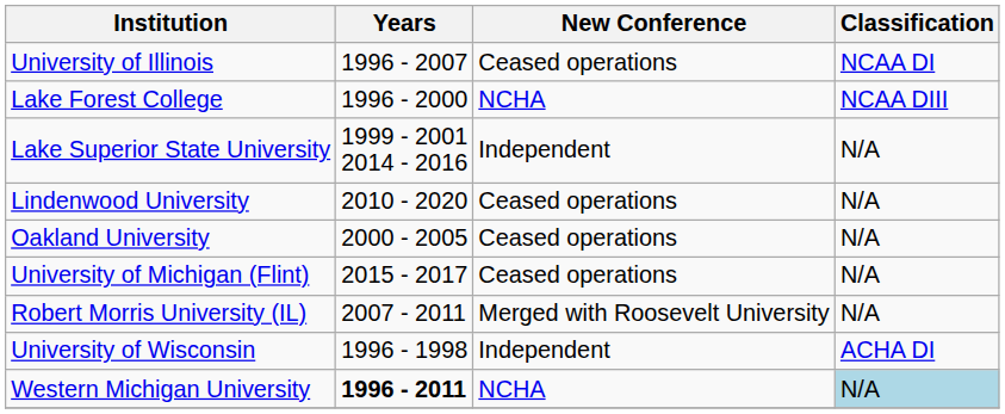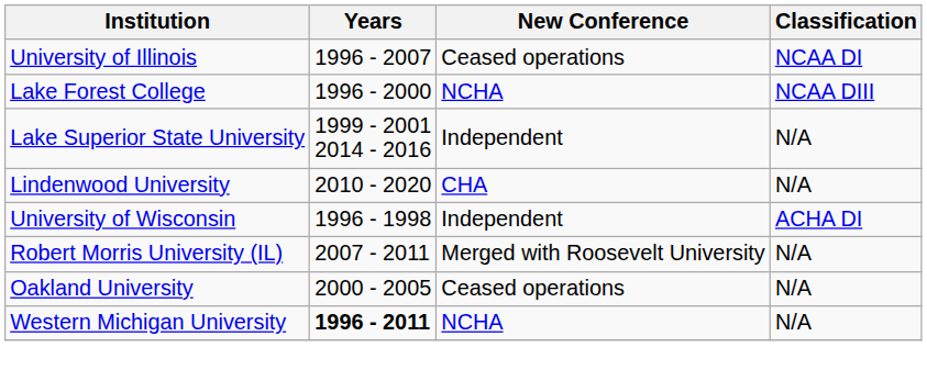 <table class="wikitable sortable" font=90%">
 <tr>
 <th>Institution</th>
 <th>Years</th>
 <th>New Conference</th>
 <th>Classification</th>
 </tr>
 <tr>
 <td><a href='#'>University of Illinois</a></td>
 <td>1996 - 2007</td>
 <td>Ceased operations</td>
 <td><a href='#'>NCAA DI</a></td>
 </tr>
 <tr>
 <td><a href='#'>Lake Forest College</a></td>
 <td>1996 - 2000</td>
 <td><a href='#'>NCHA</a></td>
 <td><a href='#'>NCAA DIII</a></td>
 </tr>
 <tr>
 <td><a href='#'>Lake Superior State University</a></td>
 <td>1999 - 2001<br>2014 - 2016</td>
 <td>Independent</td>
 <td>N/A</td>
 </tr>
 <tr>
 <td><a href='#'>Lindenwood University</a></td>
 <td>2010 - 2020</td>
-<td>Ceased operations</td>
+<td><a href='#'>CHA</a></td>
+<td>N/A</td>
+</tr>
+<tr>
+<td><a href='#'>University of Wisconsin</a></td>
+<td>1996 - 1998</td>
+<td>Independent</td>
+<td><a href='#'>ACHA DI</a></td>
+</tr>
+<tr>
+<td><a href='#'>Robert Morris University (IL)</a></td>
+<td>2007 - 2011</td>
+<td>Merged with Roosevelt University</td>
 <td>N/A</td>
 </tr>
 <tr>
 <td><a href='#'>Oakland University</a></td>
 <td>2000 - 2005</td>
 <td>Ceased operations</td>
 <td>N/A</td>
 </tr>
 <tr>
-<td><a href='#'>University of Michigan (Flint)</a></td>
-<td>2015 - 2017</td>
-<td>Ceased operations</td>
-<td>N/A</td>
-</tr>
-<tr>
-<td><a href='#'>Robert Morris University (IL)</a></td>
-<td>2007 - 2011</td>
-<td>Merged with Roosevelt University</td>
-<td>N/A</td>
-</tr>
-<tr>
-<td><a href='#'>University of Wisconsin</a></td>
-<td>1996 - 1998</td>
-<td>Independent</td>
-<td><a href='#'>ACHA DI</a></td>
-</tr>
-<tr>
 <td><a href='#'>Western Michigan University</a></td>
 <td><strong>1996 - 2011</strong></td>
 <td><a href='#'>NCHA</a></td>
-<td style="background: lightblue;">N/A</td>
+<td>N/A</td>
 </tr>
 <tr>
 </tr>
 </table>
